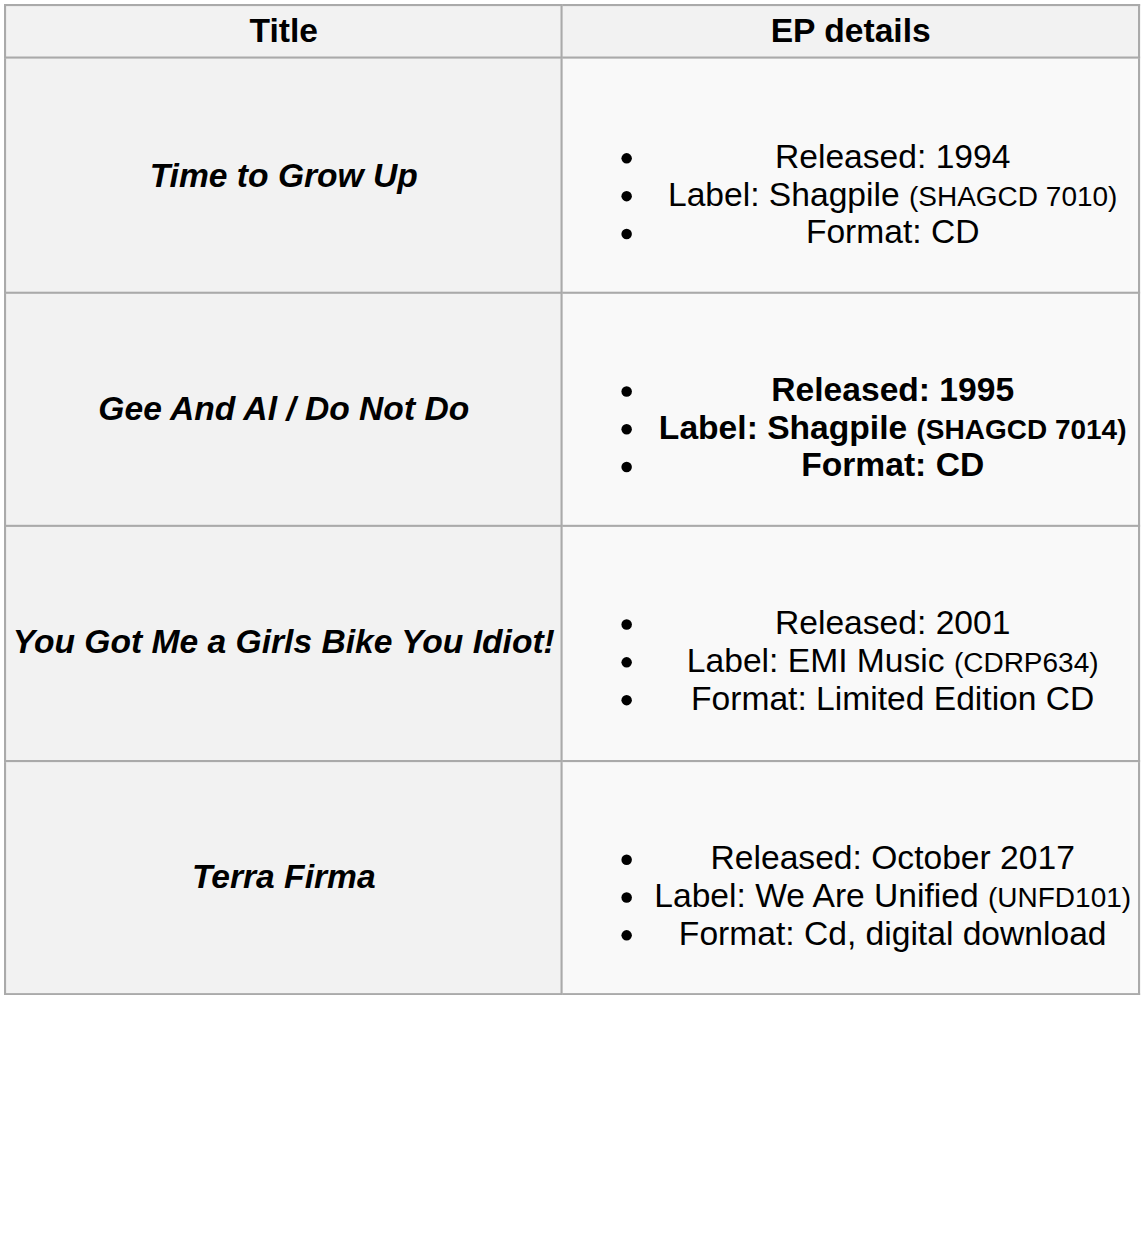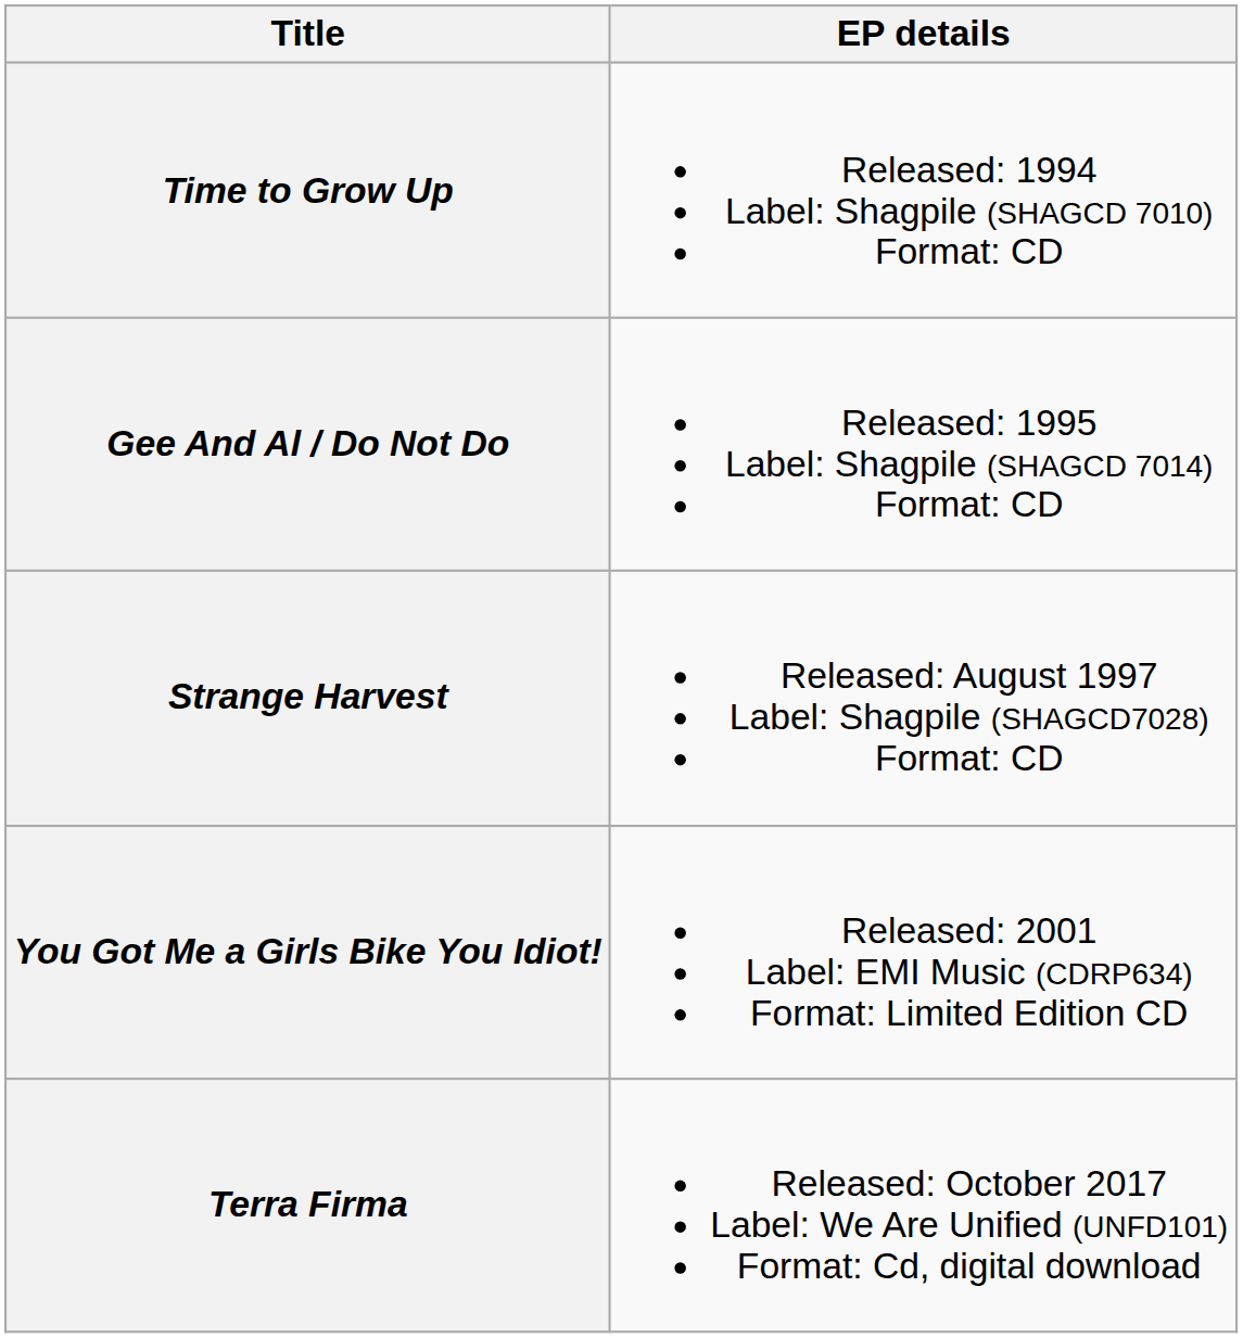 <table class="wikitable plainrowheaders" style="text-align:center;" border="1">
 <tr>
 <th>Title</th>
 <th>EP details</th>
 </tr>
 <tr>
 <th scope="row"><em>Time to Grow Up</em></th>
 <td><br><ul><li>Released: 1994</li><li>Label: Shagpile <small>(SHAGCD 7010)</small></li><li>Format: CD</li></ul></td>
 </tr>
 <tr>
 <th scope="row"><em>Gee And Al / Do Not Do</em></th>
-<td><strong><br><ul><li>Released: 1995</li><li>Label: Shagpile <small>(SHAGCD 7014)</small></li><li>Format: CD</li></ul></strong></td>
+<td><br><ul><li>Released: 1995</li><li>Label: Shagpile <small>(SHAGCD 7014)</small></li><li>Format: CD</li></ul></td>
+</tr>
+<tr>
+<th scope="row"><em>Strange Harvest</em></th>
+<td><br><ul><li>Released: August 1997</li><li>Label: Shagpile <small>(SHAGCD7028)</small></li><li>Format: CD</li></ul></td>
 </tr>
 <tr>
 <th scope="row"><em>You Got Me a Girls Bike You Idiot!</em></th>
 <td><br><ul><li>Released: 2001</li><li>Label: EMI Music <small>(CDRP634)</small></li><li>Format: Limited Edition CD</li></ul></td>
 </tr>
 <tr>
 <th scope="row"><em>Terra Firma</em></th>
 <td><br><ul><li>Released: October 2017</li><li>Label: We Are Unified <small>(UNFD101)</small></li><li>Format: Cd, digital download</li></ul></td>
 </tr>
 </table>
